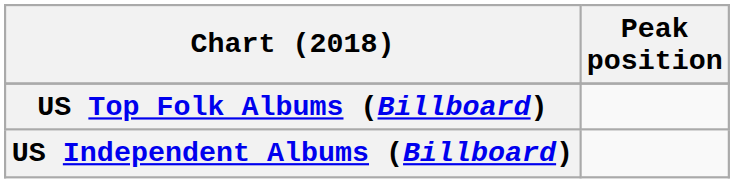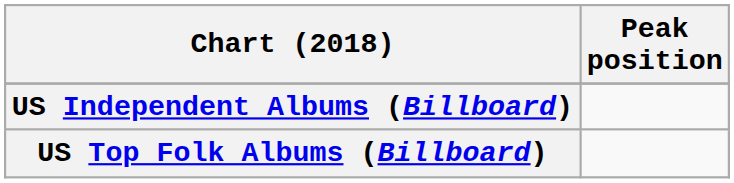 <table class="wikitable plainrowheaders">
 <tr>
 <th>Chart (2018)</th>
 <th>Peak<br>position</th>
 </tr>
 <tr>
 </tr>
 <tr>
 </tr>
 <tr>
 </tr>
 <tr>
 </tr>
 <tr>
 </tr>
 <tr>
+<th scope="row">US <a href='#'>Independent Albums</a> (<em><a href='#'>Billboard</a></em>)</th>
+<td></td>
+</tr>
+<tr>
 <th scope="row">US <a href='#'>Top Folk Albums</a> (<em><a href='#'>Billboard</a></em>)</th>
 <td></td>
 </tr>
-<tr>
-<th scope="row">US <a href='#'>Independent Albums</a> (<em><a href='#'>Billboard</a></em>)</th>
-<td></td>
-</tr>
 </table>
